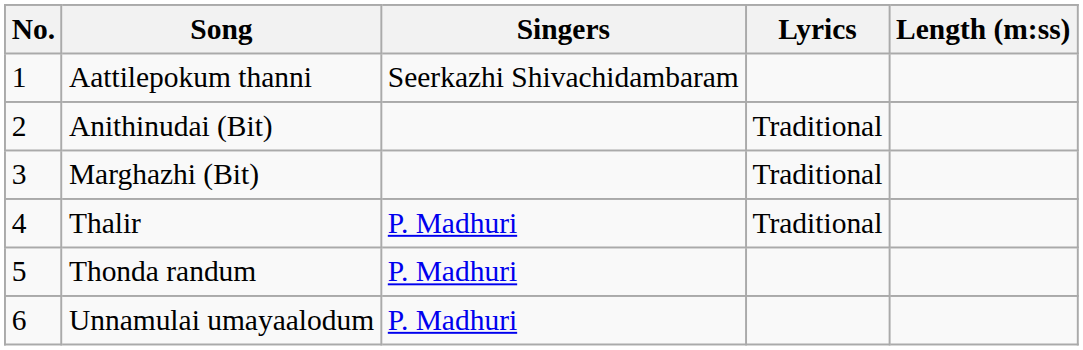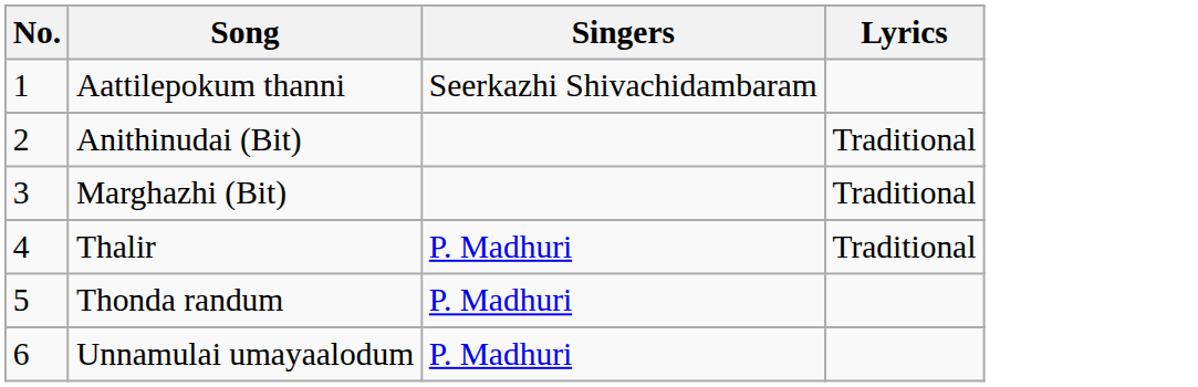 <table class="wikitable" style="font-size:95%;">
 <tr>
 <th>No.</th>
 <th>Song</th>
 <th>Singers</th>
 <th>Lyrics</th>
-<th>Length (m:ss)</th>
 </tr>
 <tr>
 <td>1</td>
 <td>Aattilepokum thanni</td>
 <td>Seerkazhi Shivachidambaram</td>
-<td></td>
 <td></td>
 </tr>
 <tr>
 <td>2</td>
 <td>Anithinudai (Bit)</td>
 <td></td>
 <td>Traditional</td>
-<td></td>
 </tr>
 <tr>
 <td>3</td>
 <td>Marghazhi (Bit)</td>
 <td></td>
 <td>Traditional</td>
-<td></td>
 </tr>
 <tr>
 <td>4</td>
 <td>Thalir</td>
 <td><a href='#'>P. Madhuri</a></td>
 <td>Traditional</td>
-<td></td>
 </tr>
 <tr>
 <td>5</td>
 <td>Thonda randum</td>
 <td><a href='#'>P. Madhuri</a></td>
-<td></td>
 <td></td>
 </tr>
 <tr>
 <td>6</td>
 <td>Unnamulai umayaalodum</td>
 <td><a href='#'>P. Madhuri</a></td>
 <td></td>
-<td></td>
 </tr>
 </table>
